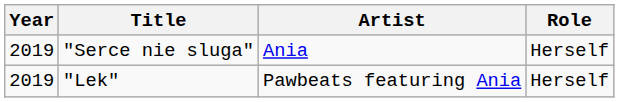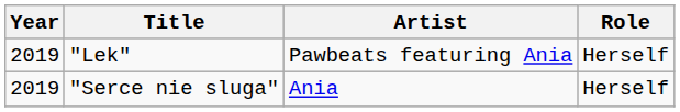 <table class="wikitable plainrowheaders sortable">
 <tr>
 <th>Year</th>
 <th>Title</th>
 <th>Artist</th>
 <th>Role</th>
 </tr>
 <tr>
 <td>2019</td>
+<td>"Lek"</td>
+<td>Pawbeats featuring <a href='#'>Ania</a></td>
+<td>Herself</td>
+</tr>
+<tr>
+<td>2019</td>
 <td>"Serce nie sluga"</td>
 <td><a href='#'>Ania</a></td>
 <td>Herself</td>
 </tr>
-<tr>
-<td>2019</td>
-<td>"Lek"</td>
-<td>Pawbeats featuring <a href='#'>Ania</a></td>
-<td>Herself</td>
-</tr>
 </table>
